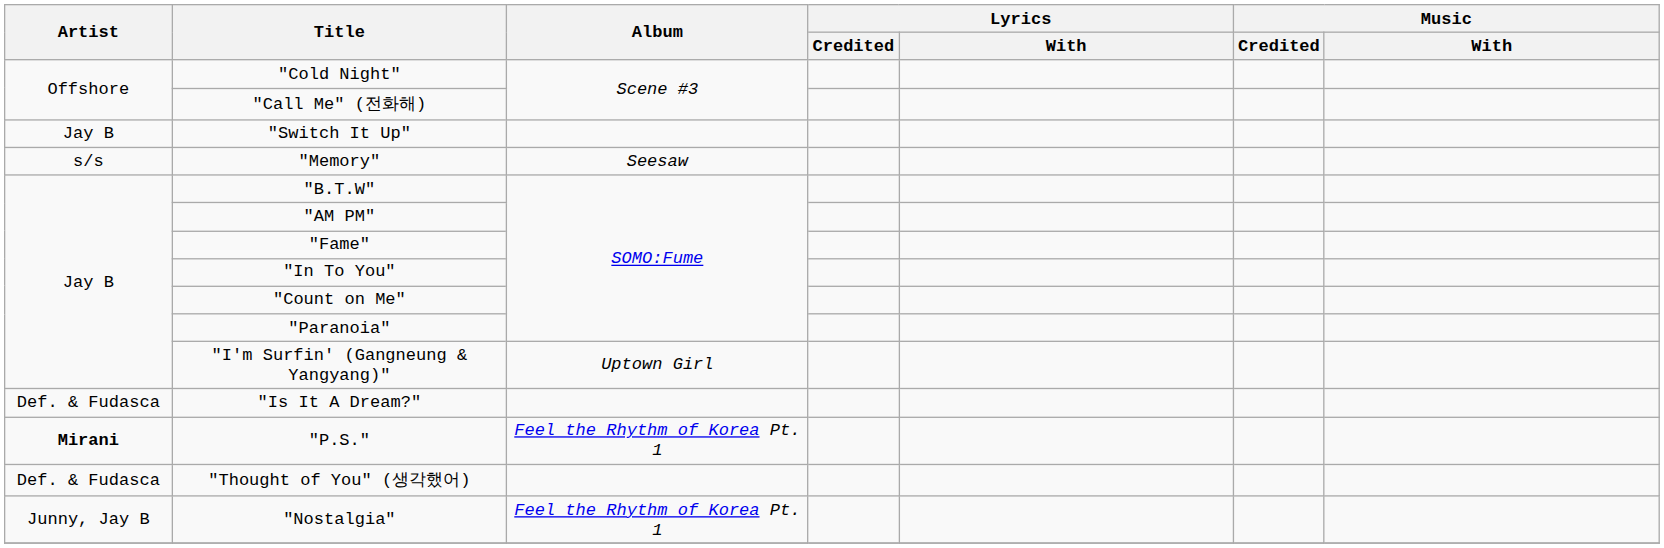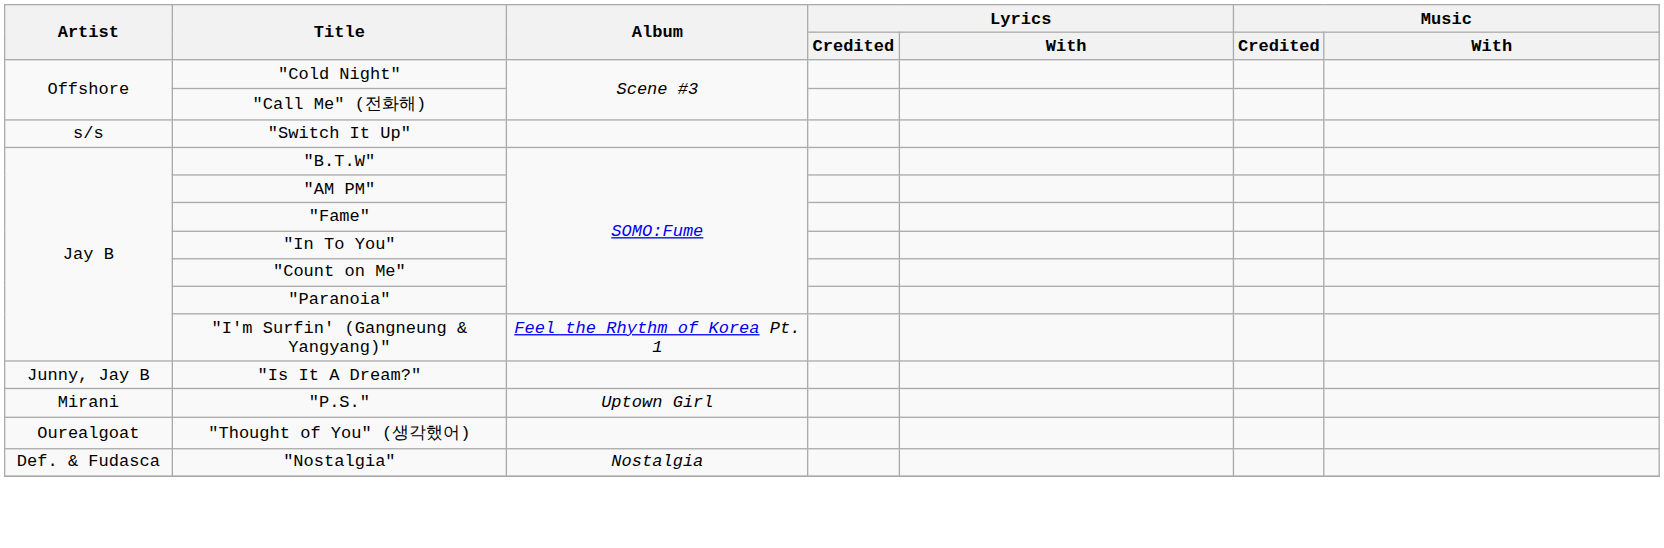 <table class="wikitable" style="text-align:center; width:100%;">
 <tr>
 <th rowspan="2" style="width:10%;">Artist</th>
 <th rowspan="2" style="width:20%;">Title</th>
 <th rowspan="2" style="width:18%;">Album</th>
 <th colspan="2" style="width:26%;">Lyrics</th>
 <th colspan="2" style="width:26%;">Music</th>
 </tr>
 <tr>
 <th style="width:5%;">Credited</th>
 <th style="width:20%;">With</th>
 <th style="width:5%;">Credited</th>
 <th style="width:20%;">With</th>
 </tr>
 <tr>
 <td rowspan="2">Offshore</td>
 <td>"Cold Night" </td>
 <td rowspan="2"><em>Scene #3</em></td>
 <td></td>
 <td></td>
 <td></td>
 <td></td>
 </tr>
 <tr>
 <td>"Call Me" (전화해) </td>
 <td></td>
 <td></td>
 <td></td>
 <td></td>
 </tr>
 <tr>
-<td>Jay B</td>
+<td>s/s</td>
 <td>"Switch It Up" </td>
 <td></td>
-<td></td>
-<td></td>
-<td></td>
-<td></td>
-</tr>
-<tr>
-<td>s/s</td>
-<td>"Memory" </td>
-<td><em>Seesaw</em></td>
 <td></td>
 <td></td>
 <td></td>
 <td></td>
 </tr>
 <tr>
 <td rowspan="7">Jay B</td>
 <td>"B.T.W" </td>
 <td rowspan="6"><em><a href='#'>SOMO:Fume</a></em></td>
 <td></td>
 <td></td>
 <td></td>
 <td></td>
 </tr>
 <tr>
 <td>"AM PM" </td>
 <td></td>
 <td></td>
 <td></td>
 <td></td>
 </tr>
 <tr>
 <td>"Fame" </td>
 <td></td>
 <td></td>
 <td></td>
 <td></td>
 </tr>
 <tr>
 <td>"In To You" </td>
 <td></td>
 <td></td>
 <td></td>
 <td></td>
 </tr>
 <tr>
 <td>"Count on Me"</td>
 <td></td>
 <td></td>
 <td></td>
 <td></td>
 </tr>
 <tr>
 <td>"Paranoia"</td>
 <td></td>
 <td></td>
 <td></td>
 <td></td>
 </tr>
 <tr>
 <td>"I'm Surfin' (Gangneung & Yangyang)"</td>
-<td><em>Uptown Girl</em></td>
+<td><em><a href='#'>Feel the Rhythm of Korea</a> Pt. 1</em></td>
 <td></td>
 <td></td>
 <td></td>
 <td></td>
 </tr>
 <tr>
-<td>Def. & Fudasca</td>
+<td>Junny, Jay B</td>
 <td>"Is It A Dream?"</td>
 <td></td>
 <td></td>
 <td></td>
 <td></td>
 <td></td>
 </tr>
 <tr>
-<td><strong>Mirani</strong></td>
+<td>Mirani</td>
 <td>"P.S." </td>
-<td><em><a href='#'>Feel the Rhythm of Korea</a> Pt. 1</em></td>
+<td><em>Uptown Girl</em></td>
 <td></td>
 <td></td>
 <td></td>
 <td></td>
 </tr>
 <tr>
-<td>Def. & Fudasca</td>
+<td>Ourealgoat</td>
 <td>"Thought of You" (생각했어) </td>
 <td></td>
 <td></td>
 <td></td>
 <td></td>
 <td></td>
 </tr>
 <tr>
-<td>Junny, Jay B</td>
+<td>Def. & Fudasca</td>
 <td>"Nostalgia"</td>
-<td><em><a href='#'>Feel the Rhythm of Korea</a> Pt. 1</em></td>
+<td><em>Nostalgia</em></td>
 <td></td>
 <td></td>
 <td></td>
 <td></td>
 </tr>
 <tr>
 </tr>
 </table>
